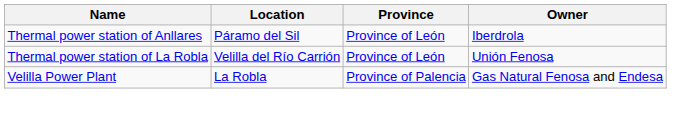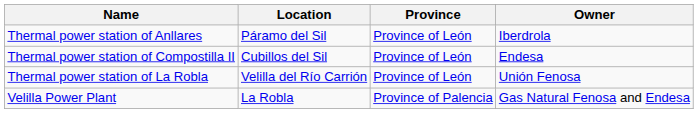 <table class="wikitable">
 <tr>
 <th>Name</th>
 <th>Location</th>
 <th>Province</th>
 <th>Owner</th>
 </tr>
 <tr>
 <td><a href='#'>Thermal power station of Anllares</a></td>
 <td><a href='#'>Páramo del Sil</a></td>
 <td><a href='#'>Province of León</a></td>
 <td><a href='#'>Iberdrola</a></td>
 </tr>
 <tr>
+<td><a href='#'>Thermal power station of Compostilla II</a></td>
+<td><a href='#'>Cubillos del Sil</a></td>
+<td><a href='#'>Province of León</a></td>
+<td><a href='#'>Endesa</a></td>
+</tr>
+<tr>
 <td><a href='#'>Thermal power station of La Robla</a></td>
 <td><a href='#'>Velilla del Río Carrión</a></td>
 <td><a href='#'>Province of León</a></td>
 <td><a href='#'>Unión Fenosa</a></td>
 </tr>
 <tr>
 <td><a href='#'>Velilla Power Plant</a></td>
 <td><a href='#'>La Robla</a></td>
 <td><a href='#'>Province of Palencia</a></td>
 <td><a href='#'>Gas Natural Fenosa</a> and <a href='#'>Endesa</a></td>
 </tr>
 </table>
